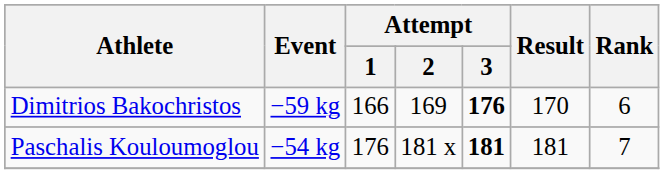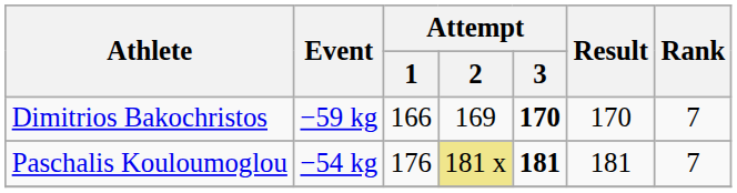 <table class="wikitable" style="font-size:90%">
 <tr>
 <th rowspan="2">Athlete</th>
 <th rowspan="2">Event</th>
 <th colspan="3">Attempt</th>
 <th rowspan="2">Result</th>
 <th rowspan="2">Rank</th>
 </tr>
 <tr>
 <th>1</th>
 <th>2</th>
 <th>3</th>
 </tr>
 <tr align="center">
 <td align="left"><a href='#'>Dimitrios Bakochristos</a></td>
 <td align="left"><a href='#'>−59 kg</a></td>
 <td>166</td>
 <td>169</td>
-<td><strong>176</strong></td>
+<td><strong>170</strong></td>
 <td>170</td>
-<td>6</td>
+<td>7</td>
 </tr>
 <tr align="center">
 <td align="left"><a href='#'>Paschalis Kouloumoglou</a></td>
 <td align="left"><a href='#'>−54 kg</a></td>
 <td>176</td>
-<td>181 x</td>
+<td style="background: khaki;">181 x</td>
 <td><strong>181</strong></td>
 <td>181</td>
 <td>7</td>
 </tr>
 <tr>
 </tr>
 </table>
